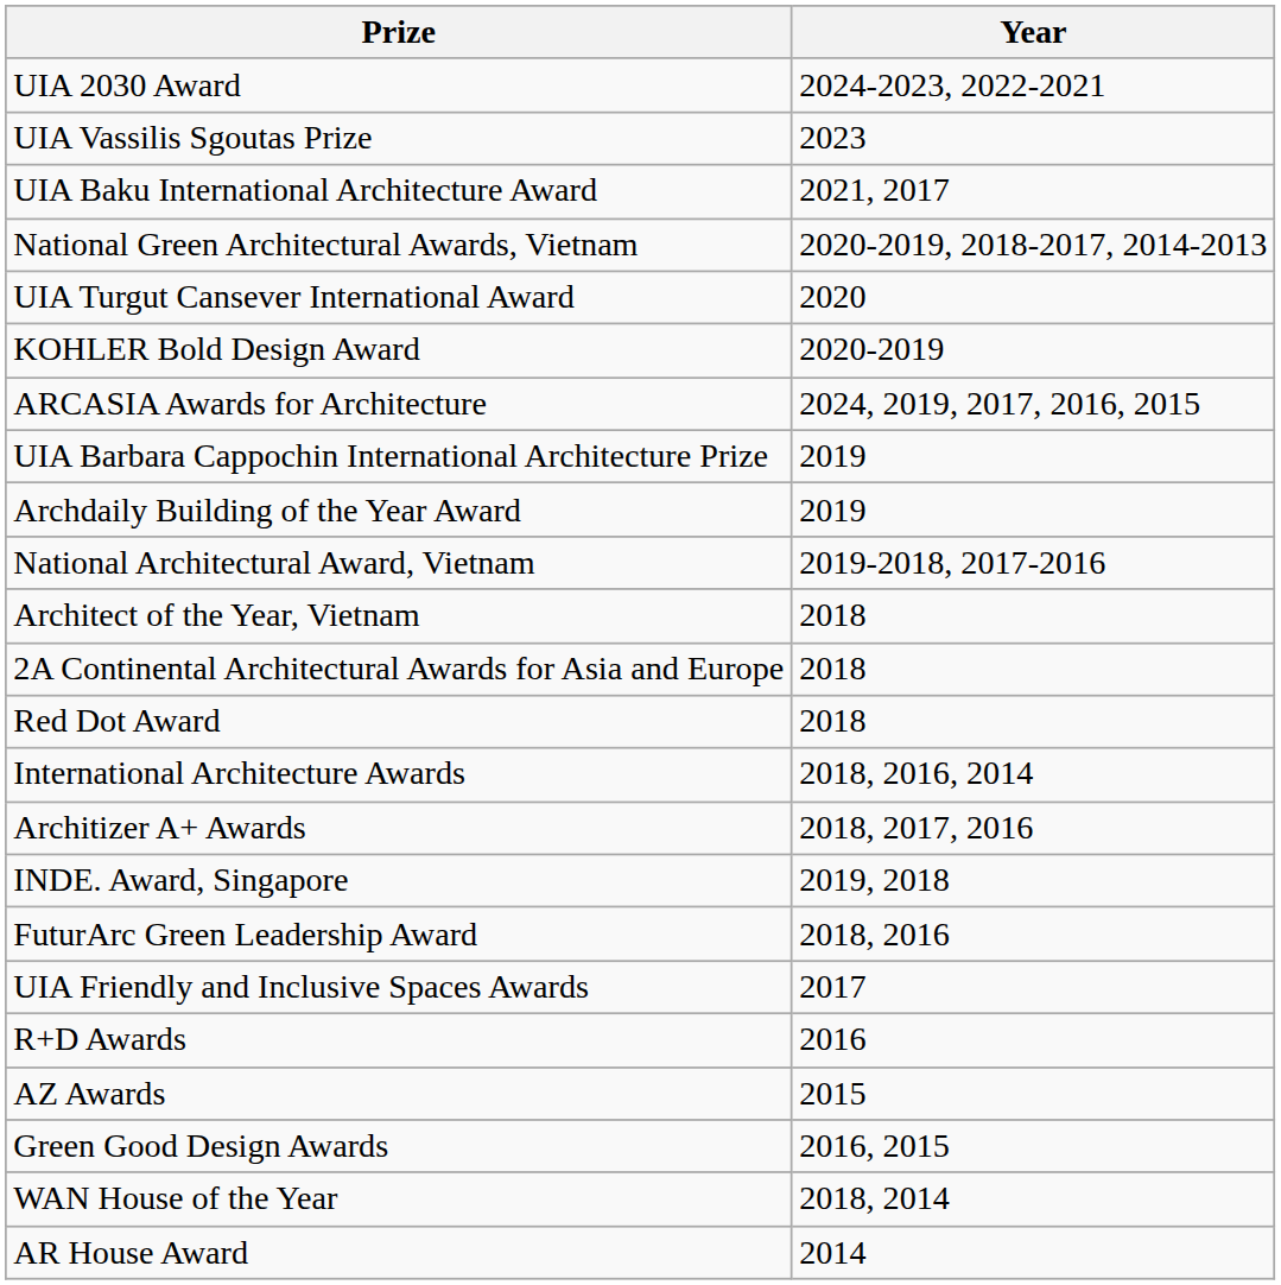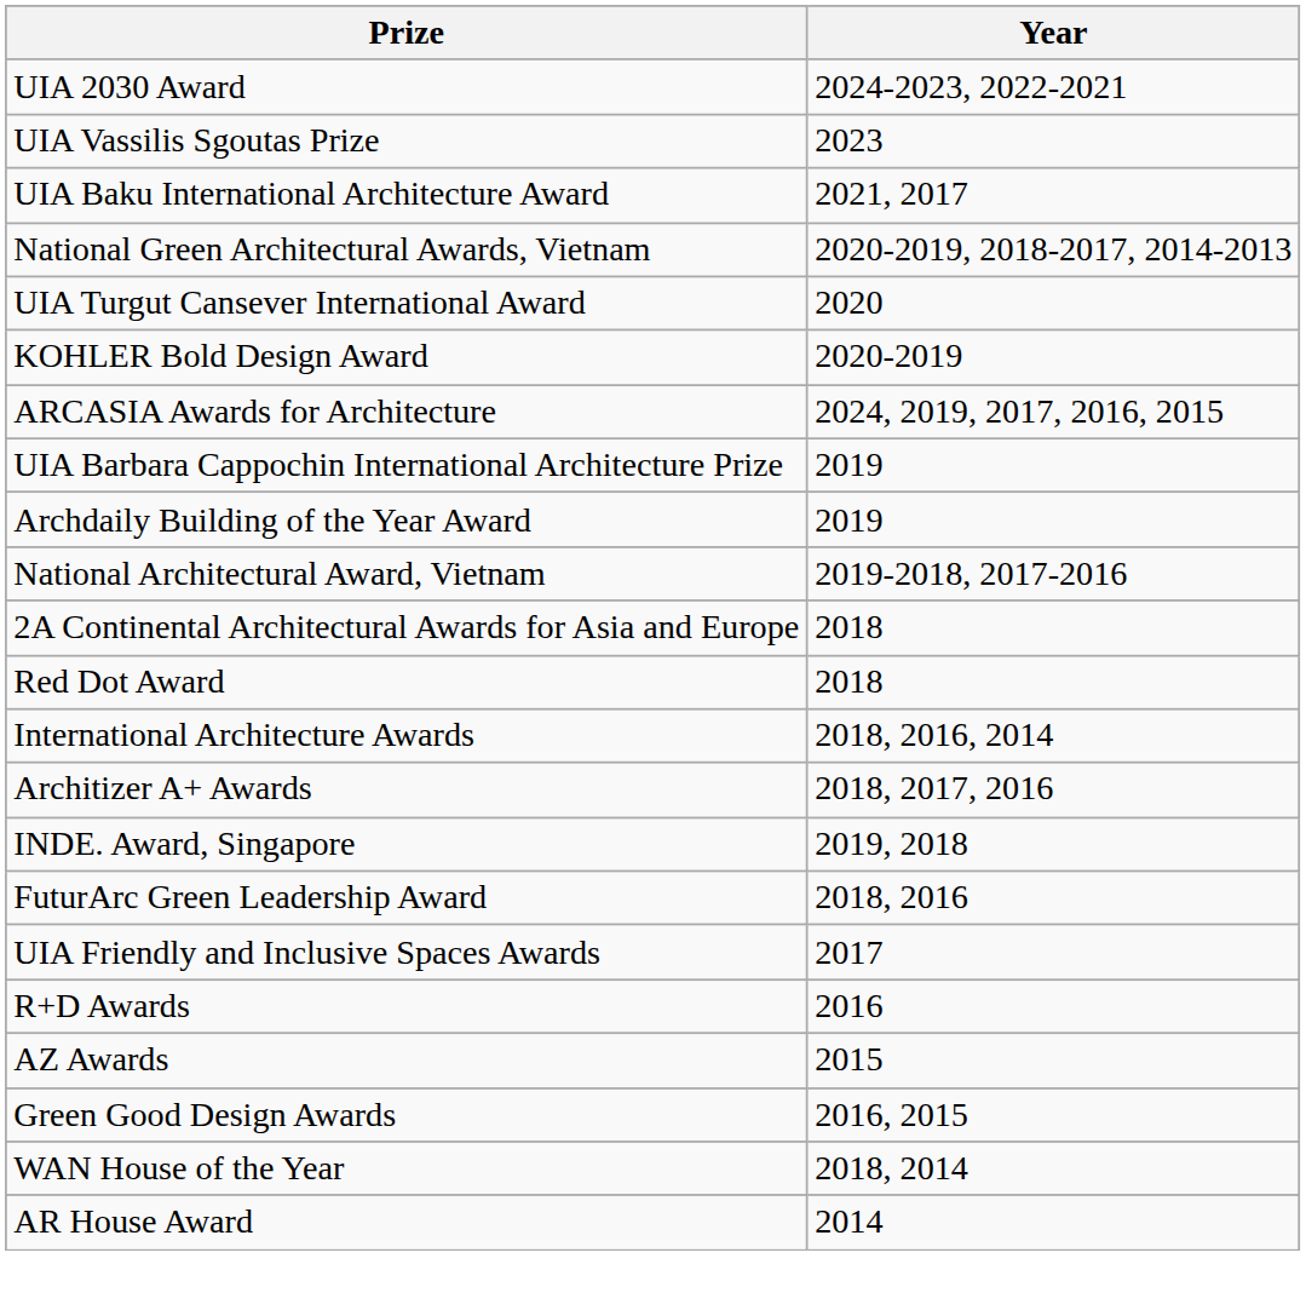 <table class="wikitable">
 <tr>
 <th>Prize</th>
 <th>Year</th>
 </tr>
 <tr>
 <td>UIA 2030 Award </td>
 <td>2024-2023, 2022-2021</td>
 </tr>
 <tr>
 <td>UIA Vassilis Sgoutas Prize </td>
 <td>2023</td>
 </tr>
 <tr>
 <td>UIA Baku International Architecture Award</td>
 <td>2021, 2017</td>
 </tr>
 <tr>
 <td>National Green Architectural Awards, Vietnam </td>
 <td>2020-2019, 2018-2017, 2014-2013</td>
 </tr>
 <tr>
 <td>UIA Turgut Cansever International Award </td>
 <td>2020</td>
 </tr>
 <tr>
 <td>KOHLER Bold Design Award </td>
 <td>2020-2019</td>
 </tr>
 <tr>
 <td>ARCASIA Awards for Architecture </td>
 <td>2024, 2019, 2017, 2016, 2015</td>
 </tr>
 <tr>
 <td>UIA Barbara Cappochin International Architecture Prize </td>
 <td>2019</td>
 </tr>
 <tr>
 <td>Archdaily Building of the Year Award </td>
 <td>2019</td>
 </tr>
 <tr>
 <td>National Architectural Award, Vietnam </td>
 <td>2019-2018, 2017-2016</td>
-</tr>
-<tr>
-<td>Architect of the Year, Vietnam </td>
-<td>2018</td>
 </tr>
 <tr>
 <td>2A Continental Architectural Awards for Asia and Europe </td>
 <td>2018</td>
 </tr>
 <tr>
 <td>Red Dot Award </td>
 <td>2018</td>
 </tr>
 <tr>
 <td>International Architecture Awards </td>
 <td>2018, 2016, 2014</td>
 </tr>
 <tr>
 <td>Architizer A+ Awards </td>
 <td>2018, 2017, 2016</td>
 </tr>
 <tr>
 <td>INDE. Award, Singapore </td>
 <td>2019, 2018</td>
 </tr>
 <tr>
 <td>FuturArc Green Leadership Award </td>
 <td>2018, 2016</td>
 </tr>
 <tr>
 <td>UIA Friendly and Inclusive Spaces Awards </td>
 <td>2017</td>
 </tr>
 <tr>
 <td>R+D Awards </td>
 <td>2016</td>
 </tr>
 <tr>
 <td>AZ Awards  </td>
 <td>2015</td>
 </tr>
 <tr>
 <td>Green Good Design Awards </td>
 <td>2016, 2015</td>
 </tr>
 <tr>
 <td>WAN House of the Year </td>
 <td>2018, 2014</td>
 </tr>
 <tr>
 <td>AR House Award </td>
 <td>2014</td>
 </tr>
 </table>
